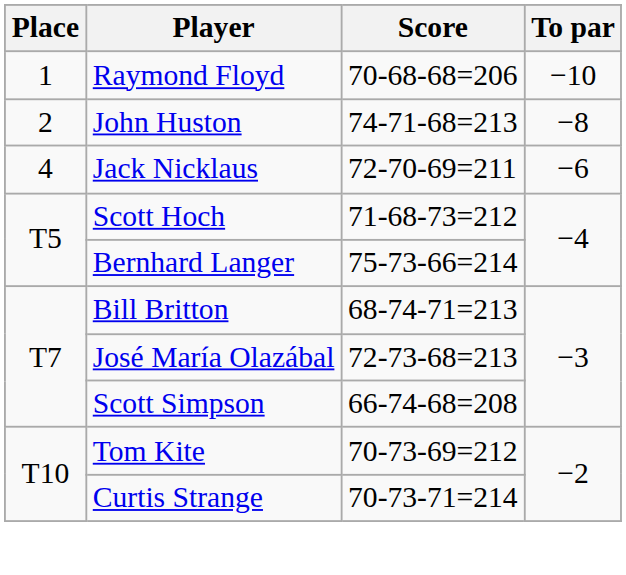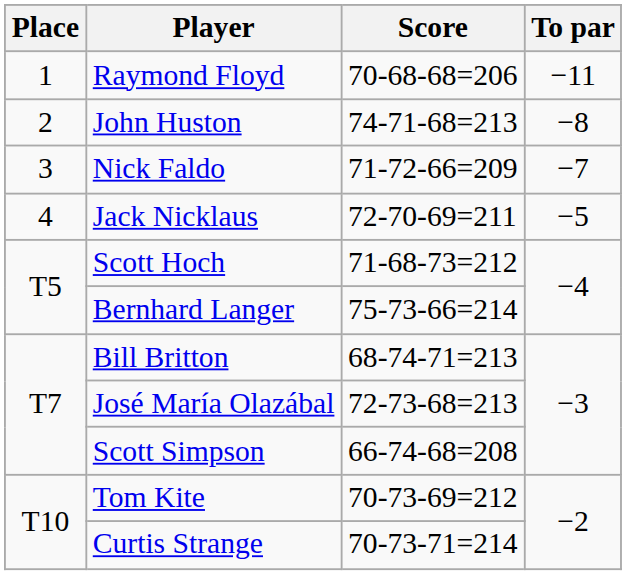 <table class="wikitable">
 <tr>
 <th>Place</th>
 <th>Player</th>
 <th>Score</th>
 <th>To par</th>
 </tr>
 <tr>
 <td align="center">1</td>
 <td> <a href='#'>Raymond Floyd</a></td>
 <td>70-68-68=206</td>
-<td align="center">−10</td>
+<td align="center">−11</td>
 </tr>
 <tr>
 <td align="center">2</td>
 <td> <a href='#'>John Huston</a></td>
 <td>74-71-68=213</td>
 <td align="center">−8</td>
 </tr>
 <tr>
+<td align="center">3</td>
+<td> <a href='#'>Nick Faldo</a></td>
+<td>71-72-66=209</td>
+<td align="center">−7</td>
+</tr>
+<tr>
 <td align="center">4</td>
 <td> <a href='#'>Jack Nicklaus</a></td>
 <td>72-70-69=211</td>
-<td align="center">−6</td>
+<td align="center">−5</td>
 </tr>
 <tr>
 <td rowspan=2 align="center">T5</td>
 <td> <a href='#'>Scott Hoch</a></td>
 <td>71-68-73=212</td>
 <td rowspan=2 align="center">−4</td>
 </tr>
 <tr>
 <td> <a href='#'>Bernhard Langer</a></td>
 <td>75-73-66=214</td>
 </tr>
 <tr>
 <td rowspan=3 align="center">T7</td>
 <td> <a href='#'>Bill Britton</a></td>
 <td>68-74-71=213</td>
 <td rowspan=3 align="center">−3</td>
 </tr>
 <tr>
 <td> <a href='#'>José María Olazábal</a></td>
 <td>72-73-68=213</td>
 </tr>
 <tr>
 <td> <a href='#'>Scott Simpson</a></td>
 <td>66-74-68=208</td>
 </tr>
 <tr>
 <td rowspan=2 align="center">T10</td>
 <td> <a href='#'>Tom Kite</a></td>
 <td>70-73-69=212</td>
 <td rowspan=2 align="center">−2</td>
 </tr>
 <tr>
 <td> <a href='#'>Curtis Strange</a></td>
 <td>70-73-71=214</td>
 </tr>
 </table>
